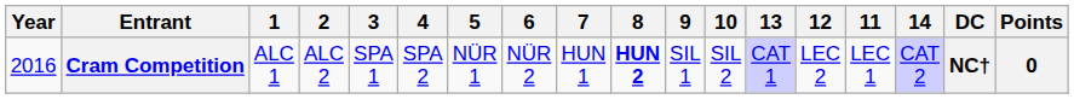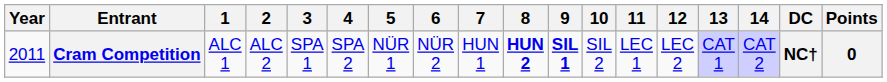 <table class="wikitable" style="text-align:center; font-size:85%">
 <tr>
 <th>Year</th>
 <th>Entrant</th>
 <th>1</th>
 <th>2</th>
 <th>3</th>
 <th>4</th>
 <th>5</th>
 <th>6</th>
 <th>7</th>
 <th>8</th>
 <th>9</th>
 <th>10</th>
+<th>11</th>
+<th>12</th>
 <th>13</th>
-<th>12</th>
-<th>11</th>
 <th>14</th>
 <th>DC</th>
 <th>Points</th>
 </tr>
 <tr>
-<td><a href='#'>2016</a></td>
+<td><a href='#'>2011</a></td>
 <th nowrap><a href='#'>Cram Competition</a></th>
 <td style="background:#;"><a href='#'>ALC<br>1</a><br></td>
 <td style="background:#;"><a href='#'>ALC<br>2</a><br></td>
 <td style="background:#;"><a href='#'>SPA<br>1</a><br></td>
 <td style="background:#;"><a href='#'>SPA<br>2</a><br></td>
 <td style="background:#;"><a href='#'>NÜR<br>1</a><br></td>
 <td style="background:#;"><a href='#'>NÜR<br>2</a><br></td>
 <td style="background:#;"><a href='#'>HUN<br>1</a><br></td>
 <td style="background:#;"><strong><a href='#'>HUN<br>2</a><br></strong></td>
-<td style="background:#;"><a href='#'>SIL<br>1</a><br></td>
+<td style="background:#;"><strong><a href='#'>SIL<br>1</a><br></strong></td>
 <td style="background:#;"><a href='#'>SIL<br>2</a><br></td>
+<td style="background:#;"><a href='#'>LEC<br>1</a><br></td>
+<td style="background:#;"><a href='#'>LEC<br>2</a><br></td>
 <td style="background:#cfcfff;"><a href='#'>CAT<br>1</a><br></td>
-<td style="background:#;"><a href='#'>LEC<br>2</a><br></td>
-<td style="background:#;"><a href='#'>LEC<br>1</a><br></td>
 <td style="background:#cfcfff;"><a href='#'>CAT<br>2</a><br></td>
 <th>NC†</th>
 <th>0</th>
 </tr>
 </table>
